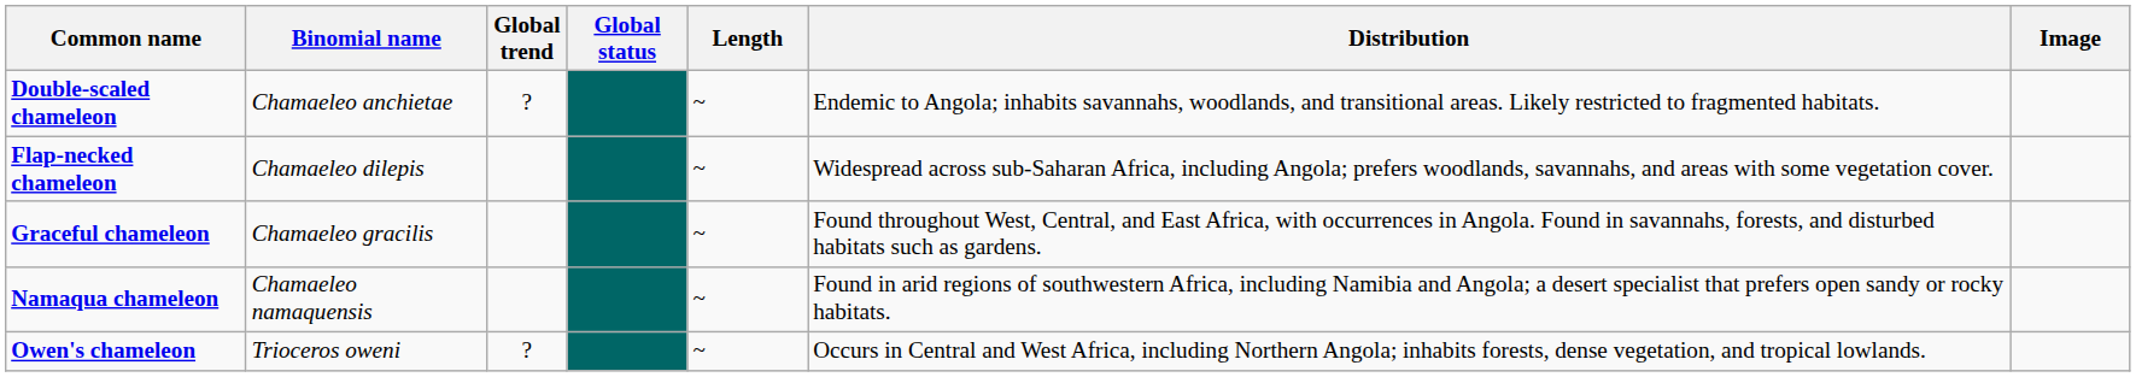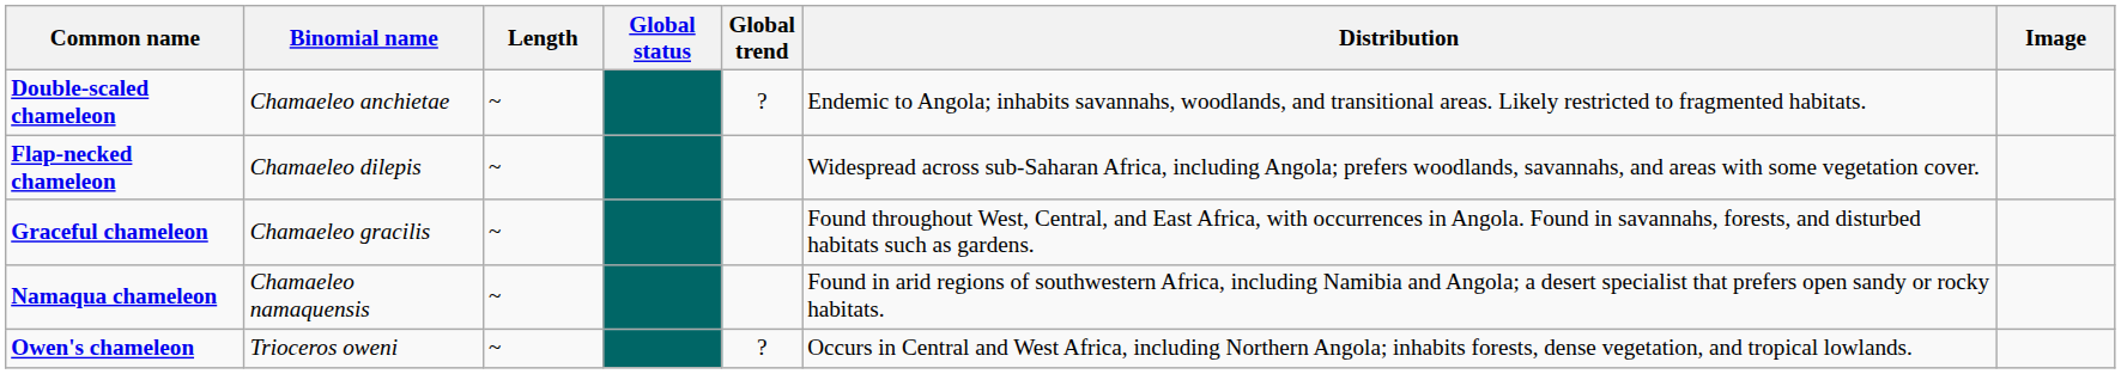 <table class="wikitable sortable" style="font-size: 85%">
 <tr>
 <th width="10%">Common name</th>
 <th width="10%"><a href='#'>Binomial name</a></th>
+<th width="5%">Length</th>
+<th width="5%"><a href='#'>Global status</a></th>
 <th width="1%">Global trend</th>
-<th width="5%"><a href='#'>Global status</a></th>
-<th width="5%">Length</th>
 <th width="50%" class="unsortable">Distribution</th>
 <th width="5%" class="unsortable">Image</th>
 </tr>
 <tr>
 <td><strong><a href='#'>Double-scaled chameleon</a></strong></td>
 <td><em>Chamaeleo anchietae</em></td>
+<td>~</td>
+<td align=center style="background: #006666"></td>
 <td align=center>?</td>
-<td align=center style="background: #006666"></td>
-<td>~</td>
 <td>Endemic to Angola; inhabits savannahs, woodlands, and transitional areas. Likely restricted to fragmented habitats.</td>
 <td></td>
 </tr>
 <tr>
 <td><strong><a href='#'>Flap-necked chameleon</a></strong></td>
 <td><em>Chamaeleo dilepis</em></td>
+<td>~</td>
+<td align=center style="background: #006666"></td>
 <td align=center></td>
-<td align=center style="background: #006666"></td>
-<td>~</td>
 <td>Widespread across sub-Saharan Africa, including Angola; prefers woodlands, savannahs, and areas with some vegetation cover.</td>
 <td></td>
 </tr>
 <tr>
 <td><strong><a href='#'>Graceful chameleon</a></strong></td>
 <td><em>Chamaeleo gracilis</em></td>
+<td>~</td>
+<td align=center style="background: #006666"></td>
 <td align=center></td>
-<td align=center style="background: #006666"></td>
-<td>~</td>
 <td>Found throughout West, Central, and East Africa, with occurrences in Angola. Found in savannahs, forests, and disturbed habitats such as gardens.</td>
 <td></td>
 </tr>
 <tr>
 <td><strong><a href='#'>Namaqua chameleon</a></strong></td>
 <td><em>Chamaeleo namaquensis</em></td>
+<td>~</td>
+<td align=center style="background: #006666"></td>
 <td align=center></td>
-<td align=center style="background: #006666"></td>
-<td>~</td>
 <td>Found in arid regions of southwestern Africa, including Namibia and Angola; a desert specialist that prefers open sandy or rocky habitats.</td>
 <td></td>
 </tr>
 <tr>
 <td><strong><a href='#'>Owen's chameleon</a></strong></td>
 <td><em>Trioceros oweni</em></td>
+<td>~</td>
+<td align=center style="background: #006666"></td>
 <td align=center>?</td>
-<td align=center style="background: #006666"></td>
-<td>~</td>
 <td>Occurs in Central and West Africa, including Northern Angola; inhabits forests, dense vegetation, and tropical lowlands.</td>
 <td></td>
 </tr>
 </table>
